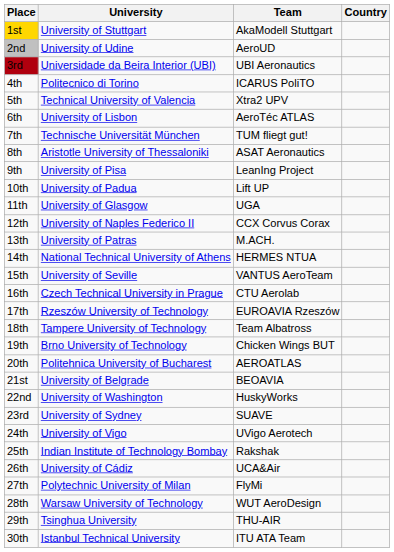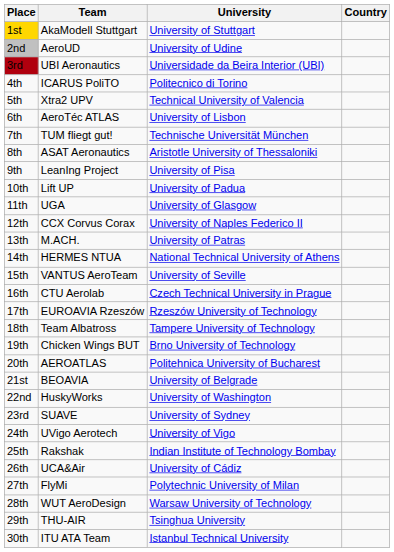 <table class="wikitable" border="1">
 <tr>
 <th>Place</th>
+<th>Team</th>
 <th>University</th>
-<th>Team</th>
 <th>Country</th>
 </tr>
 <tr --->
 <td bgcolor="gold">1st</td>
+<td>AkaModell Stuttgart</td>
 <td><a href='#'>University of Stuttgart</a></td>
-<td>AkaModell Stuttgart</td>
 <td></td>
 </tr>
 <tr --->
 <td bgcolor="silver">2nd</td>
+<td>AeroUD</td>
 <td><a href='#'>University of Udine</a></td>
-<td>AeroUD</td>
 <td></td>
 </tr>
 <tr --->
 <td bgcolor="bronze">3rd</td>
+<td>UBI Aeronautics</td>
 <td><a href='#'>Universidade da Beira Interior (UBI)</a></td>
-<td>UBI Aeronautics</td>
 <td></td>
 </tr>
 <tr --->
 <td>4th</td>
+<td>ICARUS PoliTO</td>
 <td><a href='#'>Politecnico di Torino</a></td>
-<td>ICARUS PoliTO</td>
 <td></td>
 </tr>
 <tr --->
 <td>5th</td>
+<td>Xtra2 UPV</td>
 <td><a href='#'>Technical University of Valencia</a></td>
-<td>Xtra2 UPV</td>
 <td></td>
 </tr>
 <tr --->
 <td>6th</td>
+<td>AeroTéc ATLAS</td>
 <td><a href='#'>University of Lisbon</a></td>
-<td>AeroTéc ATLAS</td>
 <td></td>
 </tr>
 <tr --->
 <td>7th</td>
+<td>TUM fliegt gut!</td>
 <td><a href='#'>Technische Universität München</a></td>
-<td>TUM fliegt gut!</td>
 <td></td>
 </tr>
 <tr --->
 <td>8th</td>
+<td>ASAT Aeronautics</td>
 <td><a href='#'>Aristotle University of Thessaloniki</a></td>
-<td>ASAT Aeronautics</td>
 <td></td>
 </tr>
 <tr --->
 <td>9th</td>
+<td>LeanIng Project</td>
 <td><a href='#'>University of Pisa</a></td>
-<td>LeanIng Project</td>
 <td></td>
 </tr>
 <tr --->
 <td>10th</td>
+<td>Lift UP</td>
 <td><a href='#'>University of Padua</a></td>
-<td>Lift UP</td>
 <td></td>
 </tr>
 <tr --->
 <td>11th</td>
+<td>UGA</td>
 <td><a href='#'>University of Glasgow</a></td>
-<td>UGA</td>
 <td></td>
 </tr>
 <tr --->
 <td>12th</td>
+<td>CCX Corvus Corax</td>
 <td><a href='#'>University of Naples Federico II</a></td>
-<td>CCX Corvus Corax</td>
 <td></td>
 </tr>
 <tr --->
 <td>13th</td>
+<td>M.ACH.</td>
 <td><a href='#'>University of Patras</a></td>
-<td>M.ACH.</td>
 <td></td>
 </tr>
 <tr --->
 <td>14th</td>
+<td>HERMES NTUA</td>
 <td><a href='#'>National Technical University of Athens</a></td>
-<td>HERMES NTUA</td>
 <td></td>
 </tr>
 <tr --->
 <td>15th</td>
+<td>VANTUS AeroTeam</td>
 <td><a href='#'>University of Seville</a></td>
-<td>VANTUS AeroTeam</td>
 <td></td>
 </tr>
 <tr --->
 <td>16th</td>
+<td>CTU Aerolab</td>
 <td><a href='#'>Czech Technical University in Prague</a></td>
-<td>CTU Aerolab</td>
 <td></td>
 </tr>
 <tr --->
 <td>17th</td>
+<td>EUROAVIA Rzeszów</td>
 <td><a href='#'>Rzeszów University of Technology</a></td>
-<td>EUROAVIA Rzeszów</td>
 <td></td>
 </tr>
 <tr --->
 <td>18th</td>
+<td>Team Albatross</td>
 <td><a href='#'>Tampere University of Technology</a></td>
-<td>Team Albatross</td>
 <td></td>
 </tr>
 <tr --->
 <td>19th</td>
+<td>Chicken Wings BUT</td>
 <td><a href='#'>Brno University of Technology</a></td>
-<td>Chicken Wings BUT</td>
 <td></td>
 </tr>
 <tr --->
 <td>20th</td>
+<td>AEROATLAS</td>
 <td><a href='#'>Politehnica University of Bucharest</a></td>
-<td>AEROATLAS</td>
 <td></td>
 </tr>
 <tr --->
 <td>21st</td>
+<td>BEOAVIA</td>
 <td><a href='#'>University of Belgrade</a></td>
-<td>BEOAVIA</td>
 <td></td>
 </tr>
 <tr --->
 <td>22nd</td>
+<td>HuskyWorks</td>
 <td><a href='#'>University of Washington</a></td>
-<td>HuskyWorks</td>
 <td></td>
 </tr>
 <tr --->
 <td>23rd</td>
+<td>SUAVE</td>
 <td><a href='#'>University of Sydney</a></td>
-<td>SUAVE</td>
 <td></td>
 </tr>
 <tr --->
 <td>24th</td>
+<td>UVigo Aerotech</td>
 <td><a href='#'>University of Vigo</a></td>
-<td>UVigo Aerotech</td>
 <td></td>
 </tr>
 <tr --->
 <td>25th</td>
+<td>Rakshak</td>
 <td><a href='#'>Indian Institute of Technology Bombay</a></td>
-<td>Rakshak</td>
 <td></td>
 </tr>
 <tr --->
 <td>26th</td>
+<td>UCA&Air</td>
 <td><a href='#'>University of Cádiz</a></td>
-<td>UCA&Air</td>
 <td></td>
 </tr>
 <tr>
 <td>27th</td>
+<td>FlyMi</td>
 <td><a href='#'>Polytechnic University of Milan</a></td>
-<td>FlyMi</td>
 <td></td>
 </tr>
 <tr>
 <td>28th</td>
+<td>WUT AeroDesign</td>
 <td><a href='#'>Warsaw University of Technology</a></td>
-<td>WUT AeroDesign</td>
 <td></td>
 </tr>
 <tr>
 <td>29th</td>
+<td>THU-AIR</td>
 <td><a href='#'>Tsinghua University</a></td>
-<td>THU-AIR</td>
 <td></td>
 </tr>
 <tr>
 <td>30th</td>
+<td>ITU ATA Team</td>
 <td><a href='#'>Istanbul Technical University</a></td>
-<td>ITU ATA Team</td>
 <td></td>
 </tr>
 </table>
